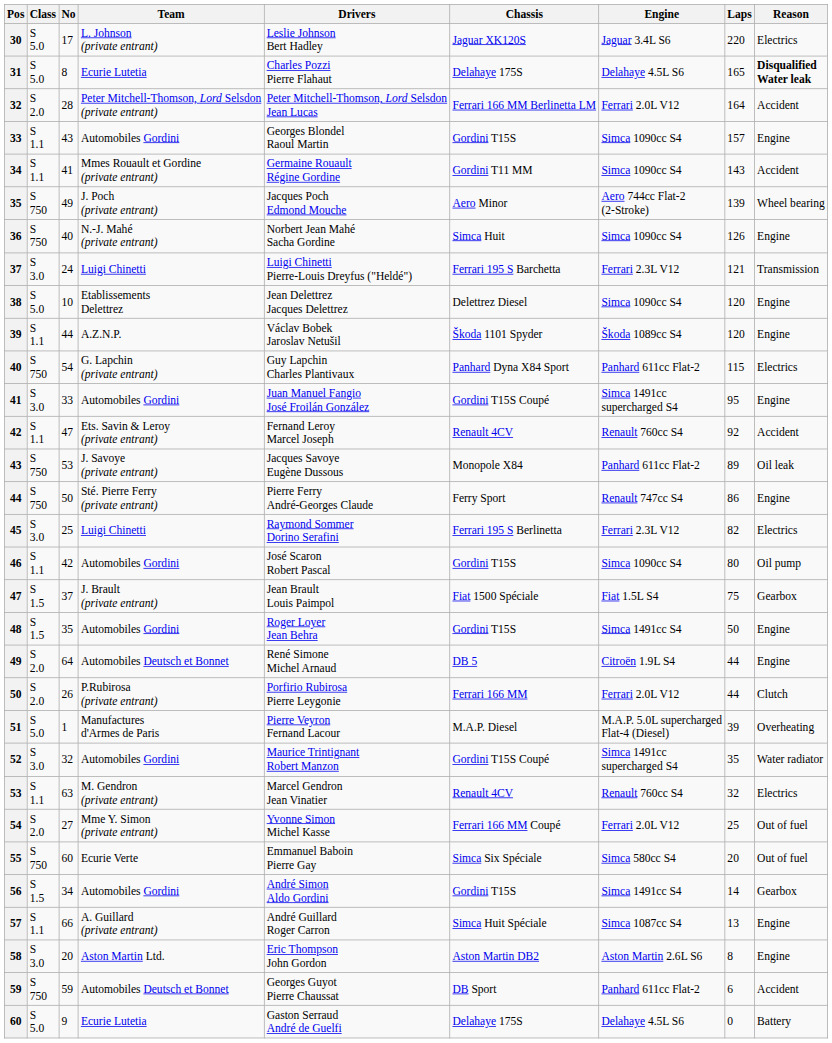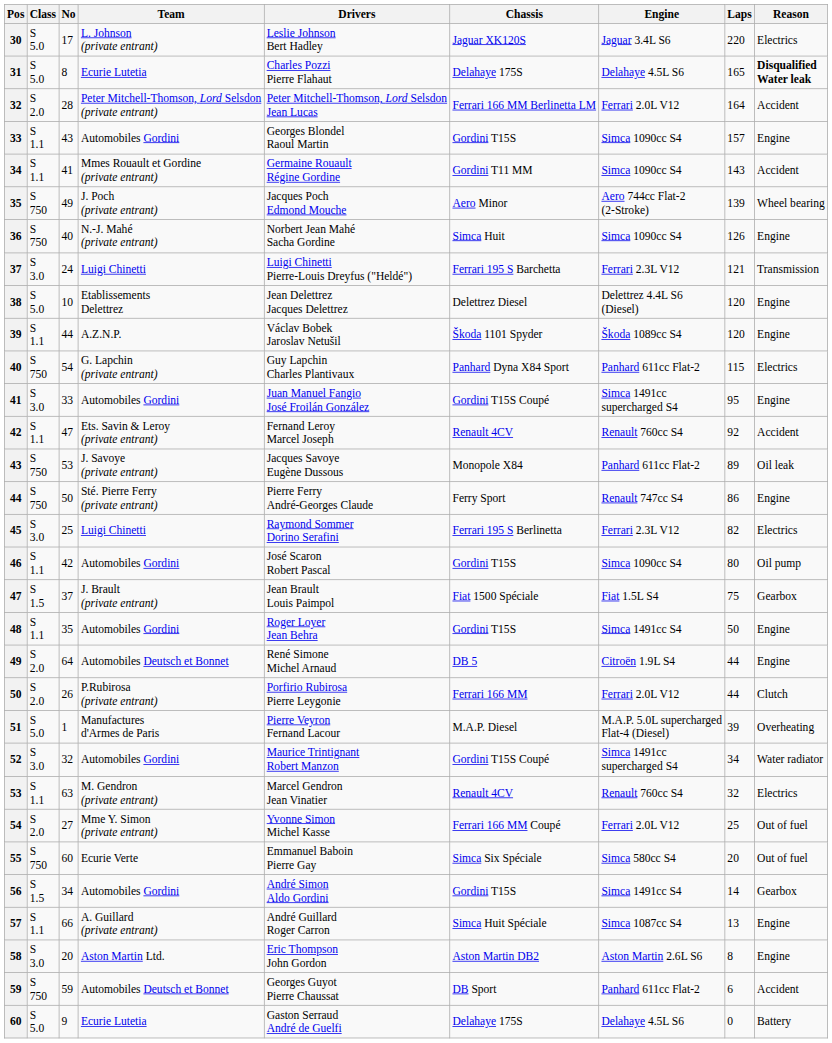 <table class="wikitable" style="font-size: 95%;">
 <tr>
 <th>Pos</th>
 <th>Class</th>
 <th>No</th>
 <th>Team</th>
 <th>Drivers</th>
 <th>Chassis</th>
 <th>Engine</th>
 <th>Laps</th>
 <th>Reason</th>
 </tr>
 <tr>
 <th>30</th>
 <td>S<br>5.0</td>
 <td>17</td>
 <td> <a href='#'>L. Johnson</a><br><em>(private entrant)</em></td>
 <td> <a href='#'>Leslie Johnson</a><br> Bert Hadley</td>
 <td><a href='#'>Jaguar XK120S</a></td>
 <td><a href='#'>Jaguar</a> 3.4L S6</td>
 <td>220</td>
 <td>Electrics</td>
 </tr>
 <tr>
 <th>31</th>
 <td>S<br>5.0</td>
 <td>8</td>
 <td> <a href='#'>Ecurie Lutetia</a></td>
 <td> <a href='#'>Charles Pozzi</a><br> Pierre Flahaut</td>
 <td><a href='#'>Delahaye</a> 175S</td>
 <td><a href='#'>Delahaye</a> 4.5L S6</td>
 <td>165</td>
 <td><strong>Disqualified<br>Water leak</strong></td>
 </tr>
 <tr>
 <th>32</th>
 <td>S<br>2.0</td>
 <td>28</td>
 <td> <a href='#'>Peter Mitchell-Thomson, <em>Lord</em> Selsdon</a><br><em>(private entrant)</em></td>
 <td> <a href='#'>Peter Mitchell-Thomson, <em>Lord</em> Selsdon</a><br> <a href='#'>Jean Lucas</a></td>
 <td><a href='#'>Ferrari 166 MM Berlinetta LM</a></td>
 <td><a href='#'>Ferrari</a> 2.0L V12</td>
 <td>164</td>
 <td>Accident</td>
 </tr>
 <tr>
 <th>33</th>
 <td>S<br>1.1</td>
 <td>43</td>
 <td> Automobiles <a href='#'>Gordini</a></td>
 <td> Georges Blondel<br> Raoul Martin</td>
 <td><a href='#'>Gordini</a> T15S</td>
 <td><a href='#'>Simca</a> 1090cc S4</td>
 <td>157</td>
 <td>Engine</td>
 </tr>
 <tr>
 <th>34</th>
 <td>S<br>1.1</td>
 <td>41</td>
 <td> Mmes Rouault et Gordine<br><em>(private entrant)</em></td>
 <td> <a href='#'>Germaine Rouault</a><br> <a href='#'>Régine Gordine</a></td>
 <td><a href='#'>Gordini</a> T11 MM</td>
 <td><a href='#'>Simca</a> 1090cc S4</td>
 <td>143</td>
 <td>Accident</td>
 </tr>
 <tr>
 <th>35</th>
 <td>S<br>750</td>
 <td>49</td>
 <td> J. Poch<br><em>(private entrant)</em></td>
 <td> Jacques Poch<br> <a href='#'>Edmond Mouche</a></td>
 <td><a href='#'>Aero</a> Minor</td>
 <td><a href='#'>Aero</a> 744cc Flat-2<br>(2-Stroke)</td>
 <td>139</td>
 <td>Wheel bearing</td>
 </tr>
 <tr>
 <th>36</th>
 <td>S<br>750</td>
 <td>40</td>
 <td> N.-J. Mahé<br><em>(private entrant)</em></td>
 <td> Norbert Jean Mahé<br> Sacha Gordine</td>
 <td><a href='#'>Simca</a> Huit</td>
 <td><a href='#'>Simca</a> 1090cc S4</td>
 <td>126</td>
 <td>Engine</td>
 </tr>
 <tr>
 <th>37</th>
 <td>S<br>3.0</td>
 <td>24</td>
 <td> <a href='#'>Luigi Chinetti</a></td>
 <td> <a href='#'>Luigi Chinetti</a><br> Pierre-Louis Dreyfus ("Heldé")</td>
 <td><a href='#'>Ferrari 195 S</a> Barchetta</td>
 <td><a href='#'>Ferrari</a> 2.3L V12</td>
 <td>121</td>
 <td>Transmission</td>
 </tr>
 <tr>
 <th>38</th>
 <td>S<br>5.0</td>
 <td>10</td>
 <td> Etablissements<br>Delettrez</td>
 <td> Jean Delettrez<br> Jacques Delettrez</td>
 <td>Delettrez Diesel</td>
-<td><a href='#'>Simca</a> 1090cc S4</td>
+<td>Delettrez 4.4L S6<br>(Diesel)</td>
 <td>120</td>
 <td>Engine</td>
 </tr>
 <tr>
 <th>39</th>
 <td>S<br>1.1</td>
 <td>44</td>
 <td> A.Z.N.P.</td>
 <td> Václav Bobek<br> Jaroslav Netušil</td>
 <td><a href='#'>Škoda</a> 1101 Spyder</td>
 <td><a href='#'>Škoda</a> 1089cc S4</td>
 <td>120</td>
 <td>Engine</td>
 </tr>
 <tr>
 <th>40</th>
 <td>S<br>750</td>
 <td>54</td>
 <td> G. Lapchin<br><em>(private entrant)</em></td>
 <td> Guy Lapchin<br> Charles Plantivaux</td>
 <td><a href='#'>Panhard</a> Dyna X84 Sport</td>
 <td><a href='#'>Panhard</a> 611cc Flat-2</td>
 <td>115</td>
 <td>Electrics</td>
 </tr>
 <tr>
 <th>41</th>
 <td>S<br>3.0</td>
 <td>33</td>
 <td> Automobiles <a href='#'>Gordini</a></td>
 <td> <a href='#'>Juan Manuel Fangio</a><br> <a href='#'>José Froilán González</a></td>
 <td><a href='#'>Gordini</a> T15S Coupé</td>
 <td><a href='#'>Simca</a> 1491cc<br>supercharged S4</td>
 <td>95</td>
 <td>Engine</td>
 </tr>
 <tr>
 <th>42</th>
 <td>S<br>1.1</td>
 <td>47</td>
 <td> Ets. Savin & Leroy<br><em>(private entrant)</em></td>
 <td> Fernand Leroy<br> Marcel Joseph</td>
 <td><a href='#'>Renault 4CV</a></td>
 <td><a href='#'>Renault</a> 760cc S4</td>
 <td>92</td>
 <td>Accident</td>
 </tr>
 <tr>
 <th>43</th>
 <td>S<br>750</td>
 <td>53</td>
 <td> J. Savoye<br><em>(private entrant)</em></td>
 <td> Jacques Savoye<br> Eugène Dussous</td>
 <td>Monopole X84</td>
 <td><a href='#'>Panhard</a> 611cc Flat-2</td>
 <td>89</td>
 <td>Oil leak</td>
 </tr>
 <tr>
 <th>44</th>
 <td>S<br>750</td>
 <td>50</td>
 <td> Sté. Pierre Ferry<br><em>(private entrant)</em></td>
 <td> Pierre Ferry<br> André-Georges Claude</td>
 <td>Ferry Sport</td>
 <td><a href='#'>Renault</a> 747cc S4</td>
 <td>86</td>
 <td>Engine</td>
 </tr>
 <tr>
 <th>45</th>
 <td>S<br>3.0</td>
 <td>25</td>
 <td> <a href='#'>Luigi Chinetti</a></td>
 <td> <a href='#'>Raymond Sommer</a><br> <a href='#'>Dorino Serafini</a></td>
 <td><a href='#'>Ferrari 195 S</a> Berlinetta</td>
 <td><a href='#'>Ferrari</a> 2.3L V12</td>
 <td>82</td>
 <td>Electrics</td>
 </tr>
 <tr>
 <th>46</th>
 <td>S<br>1.1</td>
 <td>42</td>
 <td> Automobiles <a href='#'>Gordini</a></td>
 <td> José Scaron<br> Robert Pascal</td>
 <td><a href='#'>Gordini</a> T15S</td>
 <td><a href='#'>Simca</a> 1090cc S4</td>
 <td>80</td>
 <td>Oil pump</td>
 </tr>
 <tr>
 <th>47</th>
 <td>S<br>1.5</td>
 <td>37</td>
 <td> J. Brault<br><em>(private entrant)</em></td>
 <td> Jean Brault<br> Louis Paimpol</td>
 <td><a href='#'>Fiat</a> 1500 Spéciale</td>
 <td><a href='#'>Fiat</a> 1.5L S4</td>
 <td>75</td>
 <td>Gearbox</td>
 </tr>
 <tr>
 <th>48</th>
-<td>S<br>1.5</td>
+<td>S<br>1.1</td>
 <td>35</td>
 <td> Automobiles <a href='#'>Gordini</a></td>
 <td> <a href='#'>Roger Loyer</a><br> <a href='#'>Jean Behra</a></td>
 <td><a href='#'>Gordini</a> T15S</td>
 <td><a href='#'>Simca</a> 1491cc S4</td>
 <td>50</td>
 <td>Engine</td>
 </tr>
 <tr>
 <th>49</th>
 <td>S<br>2.0</td>
 <td>64</td>
 <td> Automobiles <a href='#'>Deutsch et Bonnet</a></td>
 <td> René Simone<br> Michel Arnaud</td>
 <td><a href='#'>DB 5</a></td>
 <td><a href='#'>Citroën</a> 1.9L S4</td>
 <td>44</td>
 <td>Engine</td>
 </tr>
 <tr>
 <th>50</th>
 <td>S<br>2.0</td>
 <td>26</td>
 <td> P.Rubirosa<br><em>(private entrant)</em></td>
 <td> <a href='#'>Porfirio Rubirosa</a><br> Pierre Leygonie</td>
 <td><a href='#'>Ferrari 166 MM</a></td>
 <td><a href='#'>Ferrari</a> 2.0L V12</td>
 <td>44</td>
 <td>Clutch</td>
 </tr>
 <tr>
 <th>51</th>
 <td>S<br>5.0</td>
 <td>1</td>
 <td> Manufactures<br>d'Armes de Paris</td>
 <td> <a href='#'>Pierre Veyron</a><br> Fernand Lacour</td>
 <td>M.A.P. Diesel</td>
 <td>M.A.P. 5.0L supercharged<br>Flat-4 (Diesel)</td>
 <td>39</td>
 <td>Overheating</td>
 </tr>
 <tr>
 <th>52</th>
 <td>S<br>3.0</td>
 <td>32</td>
 <td> Automobiles <a href='#'>Gordini</a></td>
 <td> <a href='#'>Maurice Trintignant</a><br> <a href='#'>Robert Manzon</a></td>
 <td><a href='#'>Gordini</a> T15S Coupé</td>
 <td><a href='#'>Simca</a> 1491cc<br>supercharged S4</td>
-<td>35</td>
+<td>34</td>
 <td>Water radiator</td>
 </tr>
 <tr>
 <th>53</th>
 <td>S<br>1.1</td>
 <td>63</td>
 <td> M. Gendron<br><em>(private entrant)</em></td>
 <td> Marcel Gendron<br> Jean Vinatier</td>
 <td><a href='#'>Renault 4CV</a></td>
 <td><a href='#'>Renault</a> 760cc S4</td>
 <td>32</td>
 <td>Electrics</td>
 </tr>
 <tr>
 <th>54</th>
 <td>S<br>2.0</td>
 <td>27</td>
 <td> Mme Y. Simon<br><em>(private entrant)</em></td>
 <td> <a href='#'>Yvonne Simon</a><br> Michel Kasse</td>
 <td><a href='#'>Ferrari 166 MM</a> Coupé</td>
 <td><a href='#'>Ferrari</a> 2.0L V12</td>
 <td>25</td>
 <td>Out of fuel</td>
 </tr>
 <tr>
 <th>55</th>
 <td>S<br>750</td>
 <td>60</td>
 <td> Ecurie Verte</td>
 <td> Emmanuel Baboin<br> Pierre Gay</td>
 <td><a href='#'>Simca</a> Six Spéciale</td>
 <td><a href='#'>Simca</a> 580cc S4</td>
 <td>20</td>
 <td>Out of fuel</td>
 </tr>
 <tr>
 <th>56</th>
 <td>S<br>1.5</td>
 <td>34</td>
 <td> Automobiles <a href='#'>Gordini</a></td>
 <td> <a href='#'>André Simon</a><br> <a href='#'>Aldo Gordini</a><br></td>
 <td><a href='#'>Gordini</a> T15S</td>
 <td><a href='#'>Simca</a> 1491cc S4</td>
 <td>14</td>
 <td>Gearbox</td>
 </tr>
 <tr>
 <th>57</th>
 <td>S<br>1.1</td>
 <td>66</td>
 <td> A. Guillard<br><em>(private entrant)</em></td>
 <td> André Guillard<br> Roger Carron</td>
 <td><a href='#'>Simca</a> Huit Spéciale</td>
 <td><a href='#'>Simca</a> 1087cc S4</td>
 <td>13</td>
 <td>Engine</td>
 </tr>
 <tr>
 <th>58</th>
 <td>S<br>3.0</td>
 <td>20</td>
 <td> <a href='#'>Aston Martin</a> Ltd.</td>
 <td> <a href='#'>Eric Thompson</a><br> John Gordon</td>
 <td><a href='#'>Aston Martin DB2</a></td>
 <td><a href='#'>Aston Martin</a> 2.6L S6</td>
 <td>8</td>
 <td>Engine</td>
 </tr>
 <tr>
 <th>59</th>
 <td>S<br>750</td>
 <td>59</td>
 <td> Automobiles <a href='#'>Deutsch et Bonnet</a></td>
 <td> Georges Guyot<br> Pierre Chaussat</td>
 <td><a href='#'>DB</a> Sport</td>
 <td><a href='#'>Panhard</a> 611cc Flat-2</td>
 <td>6</td>
 <td>Accident</td>
 </tr>
 <tr>
 <th>60</th>
 <td>S<br>5.0</td>
 <td>9</td>
 <td> <a href='#'>Ecurie Lutetia</a></td>
 <td> Gaston Serraud<br> <a href='#'>André de Guelfi</a></td>
 <td><a href='#'>Delahaye</a> 175S</td>
 <td><a href='#'>Delahaye</a> 4.5L S6</td>
 <td>0</td>
 <td>Battery</td>
 </tr>
 </table>
